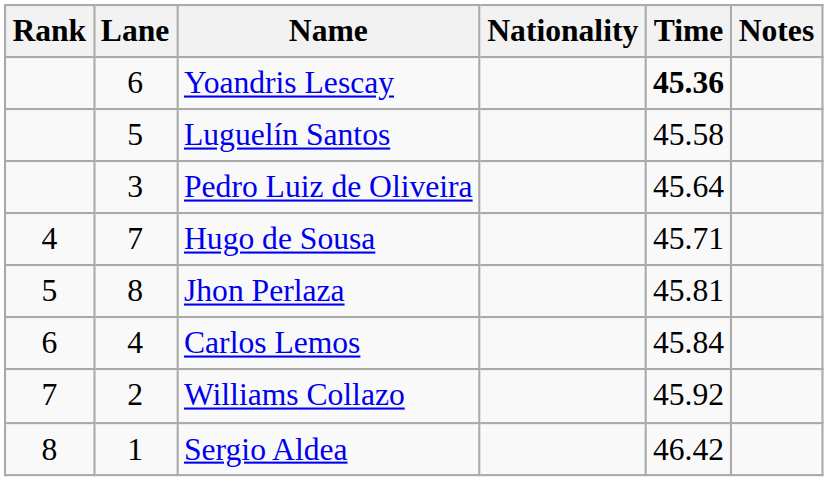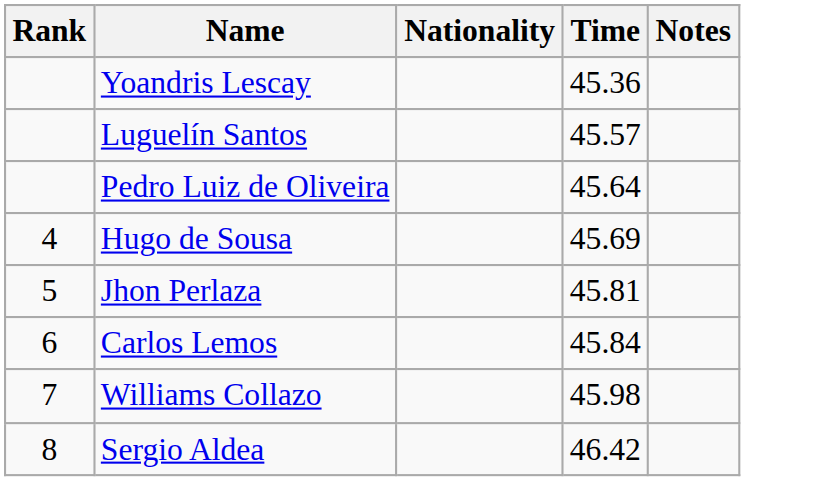 <table class="wikitable sortable" style="text-align:center;font-size:95%">
 <tr>
 <th>Rank</th>
-<th>Lane</th>
 <th>Name</th>
 <th>Nationality</th>
 <th>Time</th>
 <th>Notes</th>
 </tr>
 <tr>
 <td></td>
-<td>6</td>
 <td align=left><a href='#'>Yoandris Lescay</a></td>
 <td align=left></td>
-<td><strong>45.36</strong></td>
+<td>45.36</td>
 <td></td>
 </tr>
 <tr>
 <td></td>
-<td>5</td>
 <td align=left><a href='#'>Luguelín Santos</a></td>
 <td align=left></td>
-<td>45.58</td>
+<td>45.57</td>
 <td></td>
 </tr>
 <tr>
 <td></td>
-<td>3</td>
 <td align=left><a href='#'>Pedro Luiz de Oliveira</a></td>
 <td align=left></td>
 <td>45.64</td>
 <td></td>
 </tr>
 <tr>
 <td>4</td>
-<td>7</td>
 <td align=left><a href='#'>Hugo de Sousa</a></td>
 <td align=left></td>
-<td>45.71</td>
+<td>45.69</td>
 <td></td>
 </tr>
 <tr>
 <td>5</td>
-<td>8</td>
 <td align=left><a href='#'>Jhon Perlaza</a></td>
 <td align=left></td>
 <td>45.81</td>
 <td></td>
 </tr>
 <tr>
 <td>6</td>
-<td>4</td>
 <td align=left><a href='#'>Carlos Lemos</a></td>
 <td align=left></td>
 <td>45.84</td>
 <td></td>
 </tr>
 <tr>
 <td>7</td>
-<td>2</td>
 <td align=left><a href='#'>Williams Collazo</a></td>
 <td align=left></td>
-<td>45.92</td>
+<td>45.98</td>
 <td></td>
 </tr>
 <tr>
 <td>8</td>
-<td>1</td>
 <td align=left><a href='#'>Sergio Aldea</a></td>
 <td align=left></td>
 <td>46.42</td>
 <td></td>
 </tr>
 </table>
